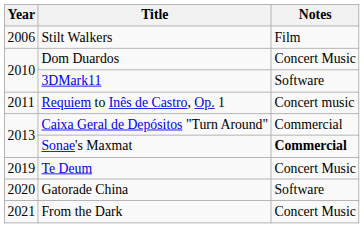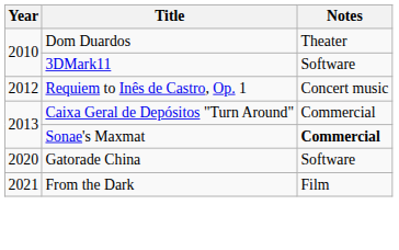 <table class="wikitable">
 <tr>
 <th>Year</th>
 <th>Title</th>
 <th>Notes</th>
 </tr>
 <tr>
-<td>2006</td>
-<td>Stilt Walkers</td>
-<td>Film</td>
-</tr>
-<tr>
 <td rowspan="2">2010</td>
 <td>Dom Duardos</td>
-<td>Concert Music</td>
+<td>Theater</td>
 </tr>
 <tr>
 <td><a href='#'>3DMark11</a></td>
 <td>Software</td>
 </tr>
 <tr>
-<td>2011</td>
+<td>2012</td>
 <td><a href='#'>Requiem</a> to <a href='#'>Inês de Castro</a>, <a href='#'>Op.</a> 1</td>
 <td>Concert music</td>
 </tr>
 <tr>
 <td rowspan="2">2013</td>
 <td><a href='#'>Caixa Geral de Depósitos</a> "Turn Around"</td>
 <td>Commercial</td>
 </tr>
 <tr>
 <td><a href='#'>Sonae</a>'s Maxmat</td>
 <td><strong>Commercial</strong></td>
 </tr>
 <tr>
-<td>2019</td>
-<td><a href='#'>Te Deum</a></td>
-<td>Concert Music</td>
-</tr>
-<tr>
 <td>2020</td>
 <td>Gatorade China</td>
 <td>Software</td>
 </tr>
 <tr>
 <td>2021</td>
 <td>From the Dark</td>
-<td>Concert Music</td>
+<td>Film</td>
 </tr>
 </table>
